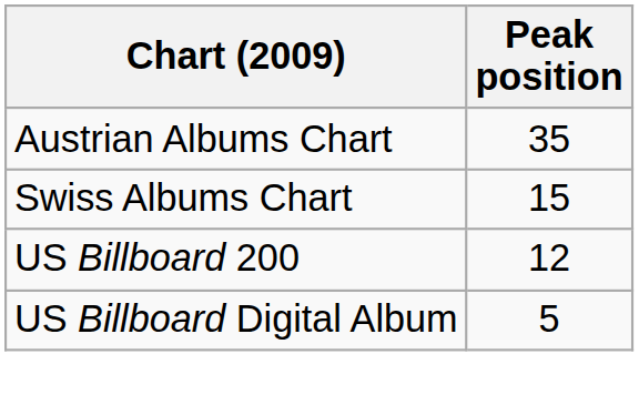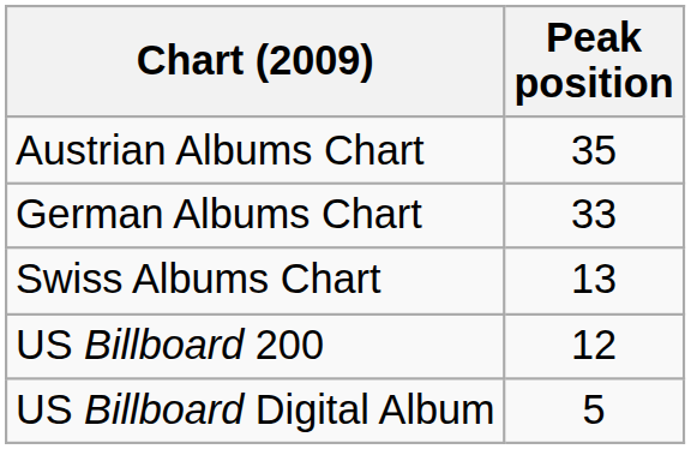 <table class="wikitable sortable">
 <tr>
 <th>Chart (2009)</th>
 <th>Peak<br>position</th>
 </tr>
 <tr>
 <td>Austrian Albums Chart</td>
 <td style="text-align:center;">35</td>
 </tr>
 <tr>
+<td>German Albums Chart</td>
+<td style="text-align:center;">33</td>
+</tr>
+<tr>
 <td>Swiss Albums Chart</td>
-<td style="text-align:center;">15</td>
+<td style="text-align:center;">13</td>
 </tr>
 <tr>
 <td>US <em>Billboard</em> 200</td>
 <td style="text-align:center;">12</td>
 </tr>
 <tr>
 <td>US <em>Billboard</em> Digital Album</td>
 <td style="text-align:center;">5</td>
 </tr>
 </table>
